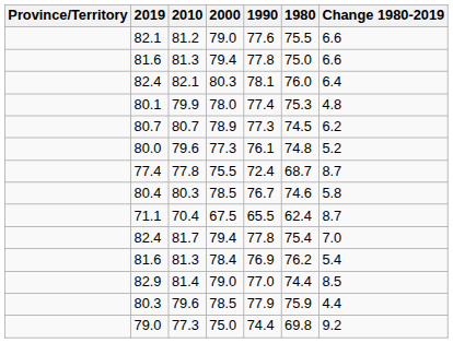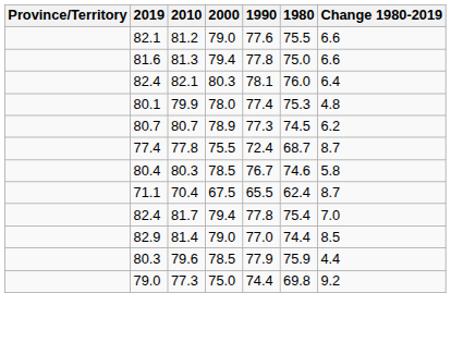 <table class="wikitable sortable">
 <tr>
 <th>Province/Territory</th>
 <th>2019</th>
 <th>2010</th>
 <th>2000</th>
 <th>1990</th>
 <th>1980</th>
 <th>Change 1980-2019</th>
 </tr>
 <tr>
 <td></td>
 <td>82.1</td>
 <td>81.2</td>
 <td>79.0</td>
 <td>77.6</td>
 <td>75.5</td>
 <td> 6.6</td>
 </tr>
 <tr>
 <td></td>
 <td>81.6</td>
 <td>81.3</td>
 <td>79.4</td>
 <td>77.8</td>
 <td>75.0</td>
 <td> 6.6</td>
 </tr>
 <tr>
 <td></td>
 <td>82.4</td>
 <td>82.1</td>
 <td>80.3</td>
 <td>78.1</td>
 <td>76.0</td>
 <td> 6.4</td>
 </tr>
 <tr>
 <td></td>
 <td>80.1</td>
 <td>79.9</td>
 <td>78.0</td>
 <td>77.4</td>
 <td>75.3</td>
 <td> 4.8</td>
 </tr>
 <tr>
 <td></td>
 <td>80.7</td>
 <td>80.7</td>
 <td>78.9</td>
 <td>77.3</td>
 <td>74.5</td>
 <td> 6.2</td>
 </tr>
 <tr>
 <td></td>
-<td>80.0</td>
-<td>79.6</td>
-<td>77.3</td>
-<td>76.1</td>
-<td>74.8</td>
-<td> 5.2</td>
-</tr>
-<tr>
-<td></td>
 <td>77.4</td>
 <td>77.8</td>
 <td>75.5</td>
 <td>72.4</td>
 <td>68.7</td>
 <td> 8.7</td>
 </tr>
 <tr>
 <td></td>
 <td>80.4</td>
 <td>80.3</td>
 <td>78.5</td>
 <td>76.7</td>
 <td>74.6</td>
 <td> 5.8</td>
 </tr>
 <tr>
 <td></td>
 <td>71.1</td>
 <td>70.4</td>
 <td>67.5</td>
 <td>65.5</td>
 <td>62.4</td>
 <td> 8.7</td>
 </tr>
 <tr>
 <td></td>
 <td>82.4</td>
 <td>81.7</td>
 <td>79.4</td>
 <td>77.8</td>
 <td>75.4</td>
 <td> 7.0</td>
 </tr>
 <tr>
 <td></td>
-<td>81.6</td>
-<td>81.3</td>
-<td>78.4</td>
-<td>76.9</td>
-<td>76.2</td>
-<td> 5.4</td>
-</tr>
-<tr>
-<td></td>
 <td>82.9</td>
 <td>81.4</td>
 <td>79.0</td>
 <td>77.0</td>
 <td>74.4</td>
 <td> 8.5</td>
 </tr>
 <tr>
 <td></td>
 <td>80.3</td>
 <td>79.6</td>
 <td>78.5</td>
 <td>77.9</td>
 <td>75.9</td>
 <td> 4.4</td>
 </tr>
 <tr>
 <td></td>
 <td>79.0</td>
 <td>77.3</td>
 <td>75.0</td>
 <td>74.4</td>
 <td>69.8</td>
 <td> 9.2</td>
 </tr>
 </table>
